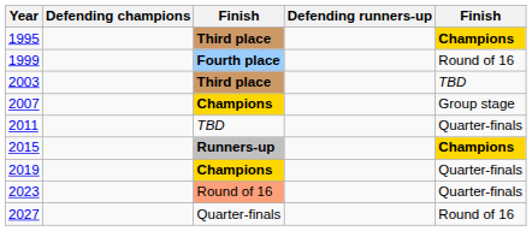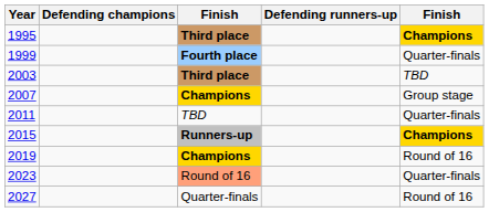 <table class="wikitable">
 <tr>
 <th>Year</th>
 <th>Defending champions</th>
 <th>Finish</th>
 <th>Defending runners-up</th>
 <th>Finish</th>
 </tr>
 <tr>
 <td><a href='#'>1995</a></td>
 <td></td>
 <td bgcolor=#cc9966><strong>Third place</strong></td>
 <td></td>
 <td bgcolor=Gold><strong>Champions</strong></td>
 </tr>
 <tr>
 <td><a href='#'>1999</a></td>
 <td></td>
 <td bgcolor=#9acdff><strong>Fourth place</strong></td>
 <td></td>
-<td>Round of 16</td>
+<td>Quarter-finals</td>
 </tr>
 <tr>
 <td><a href='#'>2003</a></td>
 <td></td>
 <td bgcolor=#cc9966><strong>Third place</strong></td>
 <td></td>
 <td><em>TBD</em></td>
 </tr>
 <tr>
 <td><a href='#'>2007</a></td>
 <td></td>
 <td bgcolor=Gold><strong>Champions</strong></td>
 <td></td>
 <td>Group stage</td>
 </tr>
 <tr>
 <td><a href='#'>2011</a></td>
 <td></td>
 <td><em>TBD</em></td>
 <td></td>
 <td>Quarter-finals</td>
 </tr>
 <tr>
 <td><a href='#'>2015</a></td>
 <td></td>
 <td bgcolor=Silver><strong>Runners-up</strong></td>
 <td></td>
 <td bgcolor=Gold><strong>Champions</strong></td>
 </tr>
 <tr>
 <td><a href='#'>2019</a></td>
 <td></td>
 <td bgcolor=Gold><strong>Champions</strong></td>
 <td></td>
-<td>Quarter-finals</td>
+<td>Round of 16</td>
 </tr>
 <tr>
 <td><a href='#'>2023</a></td>
 <td></td>
 <td style="background: lightsalmon;">Round of 16</td>
 <td></td>
 <td>Quarter-finals</td>
 </tr>
 <tr>
 <td><a href='#'>2027</a></td>
 <td></td>
 <td>Quarter-finals</td>
 <td></td>
 <td>Round of 16</td>
 </tr>
 </table>
